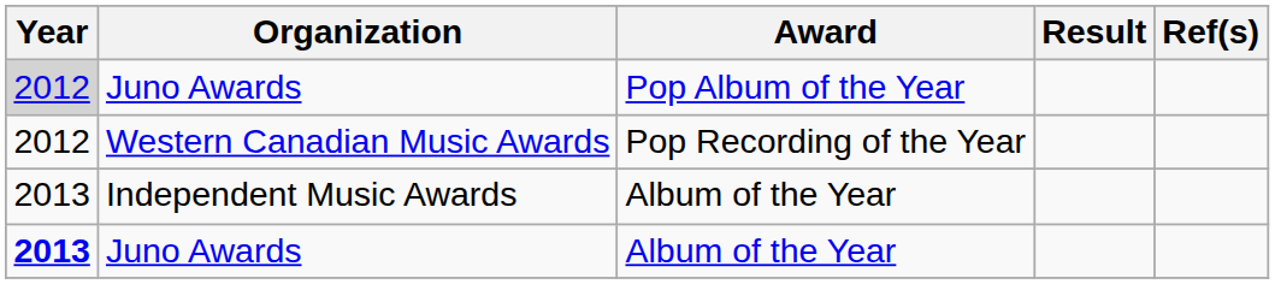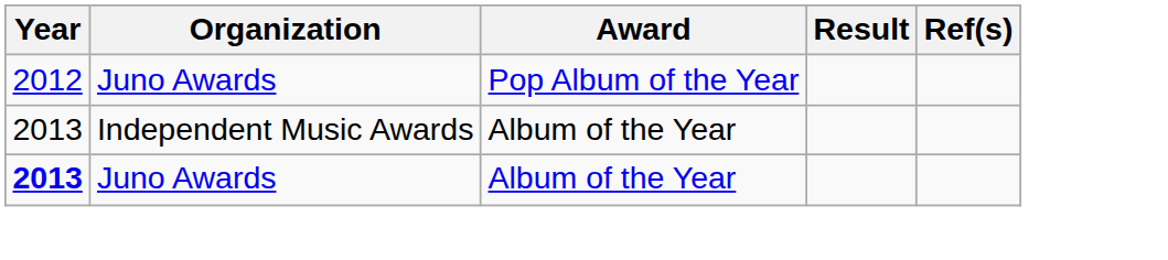 <table class="wikitable plainrowheaders">
 <tr align=center>
 <th scope="col">Year</th>
 <th scope="col">Organization</th>
 <th scope="col">Award</th>
 <th scope="col">Result</th>
 <th scope="col">Ref(s)</th>
 </tr>
 <tr>
-<td style="background: lightgrey;"><a href='#'>2012</a></td>
+<td><a href='#'>2012</a></td>
 <td><a href='#'>Juno Awards</a></td>
 <td><a href='#'>Pop Album of the Year</a></td>
-<td></td>
-<td style="text-align:center;"></td>
-</tr>
-<tr>
-<td>2012</td>
-<td><a href='#'>Western Canadian Music Awards</a></td>
-<td>Pop Recording of the Year</td>
 <td></td>
 <td style="text-align:center;"></td>
 </tr>
 <tr>
 <td>2013</td>
 <td>Independent Music Awards</td>
 <td>Album of the Year</td>
 <td></td>
 <td style="text-align:center;"></td>
 </tr>
 <tr>
 <td><strong><a href='#'>2013</a></strong></td>
 <td><a href='#'>Juno Awards</a></td>
 <td><a href='#'>Album of the Year</a></td>
 <td></td>
 <td style="text-align:center;"></td>
 </tr>
 </table>
